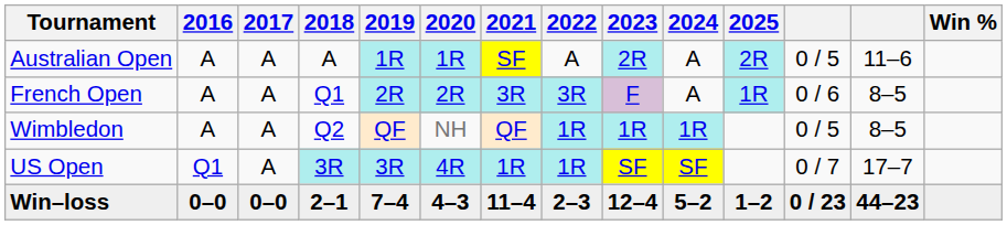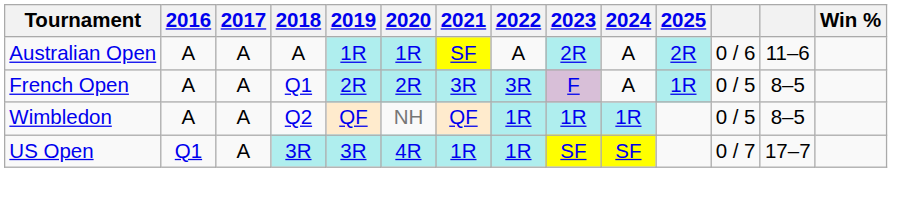 <table class=wikitable style=text-align:center>
 <tr>
 <th>Tournament</th>
 <th><a href='#'>2016</a></th>
 <th><a href='#'>2017</a></th>
 <th><a href='#'>2018</a></th>
 <th><a href='#'>2019</a></th>
 <th><a href='#'>2020</a></th>
 <th><a href='#'>2021</a></th>
 <th><a href='#'>2022</a></th>
 <th><a href='#'>2023</a></th>
 <th><a href='#'>2024</a></th>
 <th><a href='#'>2025</a></th>
 <th></th>
 <th></th>
 <th>Win %</th>
 </tr>
 <tr>
 <td style=text-align:left><a href='#'>Australian Open</a></td>
 <td>A</td>
 <td>A</td>
 <td>A</td>
 <td bgcolor=afeeee><a href='#'>1R</a></td>
 <td bgcolor=afeeee><a href='#'>1R</a></td>
 <td bgcolor=yellow><a href='#'>SF</a></td>
 <td>A</td>
 <td bgcolor=afeeee><a href='#'>2R</a></td>
 <td>A</td>
 <td bgcolor=afeeee><a href='#'>2R</a></td>
-<td>0 / 5</td>
+<td>0 / 6</td>
 <td>11–6</td>
 <td></td>
 </tr>
 <tr>
 <td style=text-align:left><a href='#'>French Open</a></td>
 <td>A</td>
 <td>A</td>
 <td><a href='#'>Q1</a></td>
 <td bgcolor=afeeee><a href='#'>2R</a></td>
 <td bgcolor=afeeee><a href='#'>2R</a></td>
 <td bgcolor=afeeee><a href='#'>3R</a></td>
 <td bgcolor=afeeee><a href='#'>3R</a></td>
 <td bgcolor=thistle><a href='#'>F</a></td>
 <td>A</td>
 <td bgcolor=afeeee><a href='#'>1R</a></td>
-<td>0 / 6</td>
+<td>0 / 5</td>
 <td>8–5</td>
 <td></td>
 </tr>
 <tr>
 <td align=left><a href='#'>Wimbledon</a></td>
 <td>A</td>
 <td>A</td>
 <td><a href='#'>Q2</a></td>
 <td bgcolor=ffebcd><a href='#'>QF</a></td>
 <td style=color:#767676>NH</td>
 <td bgcolor=ffebcd><a href='#'>QF</a></td>
 <td bgcolor=afeeee><a href='#'>1R</a></td>
 <td bgcolor=afeeee><a href='#'>1R</a></td>
 <td bgcolor=afeeee><a href='#'>1R</a></td>
 <td></td>
 <td>0 / 5</td>
 <td>8–5</td>
 <td></td>
 </tr>
 <tr>
 <td style=text-align:left><a href='#'>US Open</a></td>
 <td><a href='#'>Q1</a></td>
 <td>A</td>
 <td bgcolor=afeeee><a href='#'>3R</a></td>
 <td bgcolor=afeeee><a href='#'>3R</a></td>
 <td bgcolor=afeeee><a href='#'>4R</a></td>
 <td bgcolor=afeeee><a href='#'>1R</a></td>
 <td bgcolor=afeeee><a href='#'>1R</a></td>
 <td bgcolor=yellow><a href='#'>SF</a></td>
 <td bgcolor=yellow><a href='#'>SF</a></td>
 <td></td>
 <td>0 / 7</td>
 <td>17–7</td>
 <td></td>
 </tr>
-<tr style=background:#efefef;font-weight:bold>
-<td style=text-align:left>Win–loss</td>
-<td>0–0</td>
-<td>0–0</td>
-<td>2–1</td>
-<td>7–4</td>
-<td>4–3</td>
-<td>11–4</td>
-<td>2–3</td>
-<td>12–4</td>
-<td>5–2</td>
-<td>1–2</td>
-<td>0 / 23</td>
-<td>44–23</td>
-<td></td>
-</tr>
 </table>
